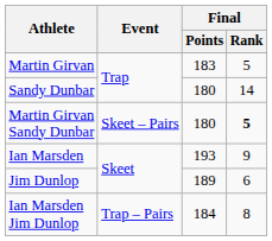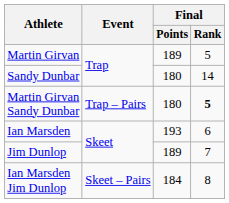 <table class=wikitable style=font-size:90%>
 <tr>
 <th rowspan=2>Athlete</th>
 <th rowspan=2>Event</th>
 <th colspan=2>Final</th>
 </tr>
 <tr style=font-size:95%>
 <th>Points</th>
 <th>Rank</th>
 </tr>
 <tr align=center>
 <td align=left><a href='#'>Martin Girvan</a></td>
 <td align=left rowspan=2><a href='#'>Trap</a></td>
-<td>183</td>
+<td>189</td>
 <td>5</td>
 </tr>
 <tr align=center>
 <td align=left><a href='#'>Sandy Dunbar</a></td>
 <td>180</td>
 <td>14</td>
 </tr>
 <tr align=center>
 <td align=left><a href='#'>Martin Girvan</a><br><a href='#'>Sandy Dunbar</a></td>
-<td align=left><a href='#'>Skeet – Pairs</a></td>
+<td align=left><a href='#'>Trap – Pairs</a></td>
 <td>180</td>
 <td><strong>5</strong></td>
 </tr>
 <tr align=center>
 <td align=left><a href='#'>Ian Marsden</a></td>
 <td align=left rowspan=2><a href='#'>Skeet</a></td>
 <td>193</td>
-<td>9</td>
+<td>6</td>
 </tr>
 <tr align=center>
 <td align=left><a href='#'>Jim Dunlop</a></td>
 <td>189</td>
-<td>6</td>
+<td>7</td>
 </tr>
 <tr align=center>
 <td align=left><a href='#'>Ian Marsden</a><br><a href='#'>Jim Dunlop</a></td>
-<td align=left><a href='#'>Trap – Pairs</a></td>
+<td align=left><a href='#'>Skeet – Pairs</a></td>
 <td>184</td>
 <td>8</td>
 </tr>
 </table>
